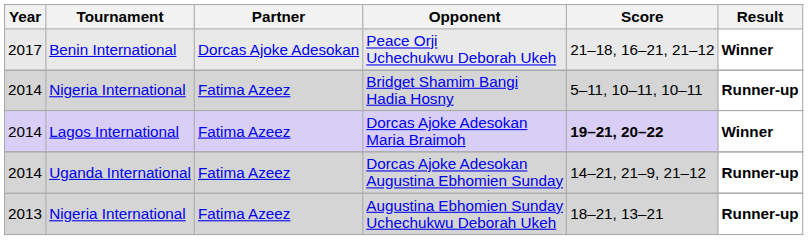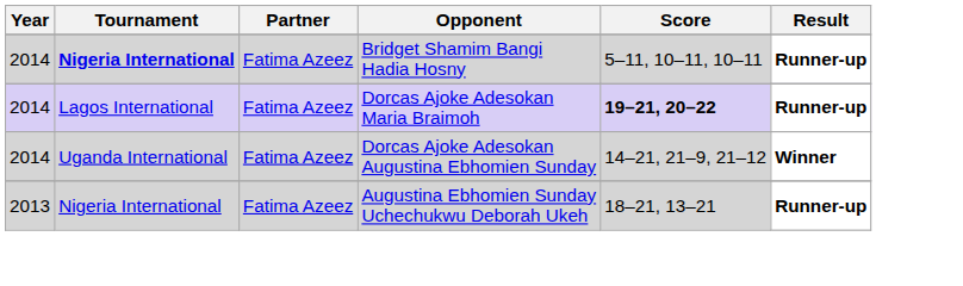 <table class="sortable wikitable" style="font-size: 90%;">
 <tr>
 <th>Year</th>
 <th>Tournament</th>
 <th>Partner</th>
 <th>Opponent</th>
 <th>Score</th>
 <th>Result</th>
 </tr>
-<tr style="background:#E9E9E9">
-<td align="center">2017</td>
-<td align="left"><a href='#'>Benin International</a></td>
-<td align="left"> <a href='#'>Dorcas Ajoke Adesokan</a></td>
-<td align="left"> <a href='#'>Peace Orji</a> <br>  <a href='#'>Uchechukwu Deborah Ukeh</a></td>
-<td align="left">21–18, 16–21, 21–12</td>
-<td style="text-align:left; background:white"> <strong>Winner</strong></td>
-</tr>
 <tr>
 </tr>
 <tr style="background:#D5D5D5">
 <td align="center">2014</td>
-<td align="left"><a href='#'>Nigeria International</a></td>
+<td align="left"><strong><a href='#'>Nigeria International</a></strong></td>
 <td align="left"> <a href='#'>Fatima Azeez</a></td>
 <td align="left"> <a href='#'>Bridget Shamim Bangi</a> <br>  <a href='#'>Hadia Hosny</a></td>
 <td align="left">5–11, 10–11, 10–11</td>
 <td style="text-align:left; background:white"> <strong>Runner-up</strong></td>
 </tr>
 <tr>
 </tr>
 <tr style="background:#D8CEF6">
 <td align="center">2014</td>
 <td align="left"><a href='#'>Lagos International</a></td>
 <td align="left"> <a href='#'>Fatima Azeez</a></td>
 <td align="left"> <a href='#'>Dorcas Ajoke Adesokan</a> <br>  <a href='#'>Maria Braimoh</a></td>
 <td align="left"><strong>19–21, 20–22</strong></td>
-<td style="text-align:left; background:white"> <strong>Winner</strong></td>
+<td style="text-align:left; background:white"> <strong>Runner-up</strong></td>
 </tr>
 <tr>
 </tr>
 <tr style="background:#D5D5D5">
 <td align="center">2014</td>
 <td align="left"><a href='#'>Uganda International</a></td>
 <td align="left"> <a href='#'>Fatima Azeez</a></td>
 <td align="left"> <a href='#'>Dorcas Ajoke Adesokan</a> <br>  <a href='#'>Augustina Ebhomien Sunday</a></td>
 <td align="left">14–21, 21–9, 21–12</td>
-<td style="text-align:left; background:white"> <strong>Runner-up</strong></td>
+<td style="text-align:left; background:white"> <strong>Winner</strong></td>
 </tr>
 <tr>
 </tr>
 <tr style="background:#D5D5D5">
 <td align="center">2013</td>
 <td align="left"><a href='#'>Nigeria International</a></td>
 <td align="left"> <a href='#'>Fatima Azeez</a></td>
 <td align="left"> <a href='#'>Augustina Ebhomien Sunday</a> <br>  <a href='#'>Uchechukwu Deborah Ukeh</a></td>
 <td align="left">18–21, 13–21</td>
 <td style="text-align:left; background:white"> <strong>Runner-up</strong></td>
 </tr>
 </table>
